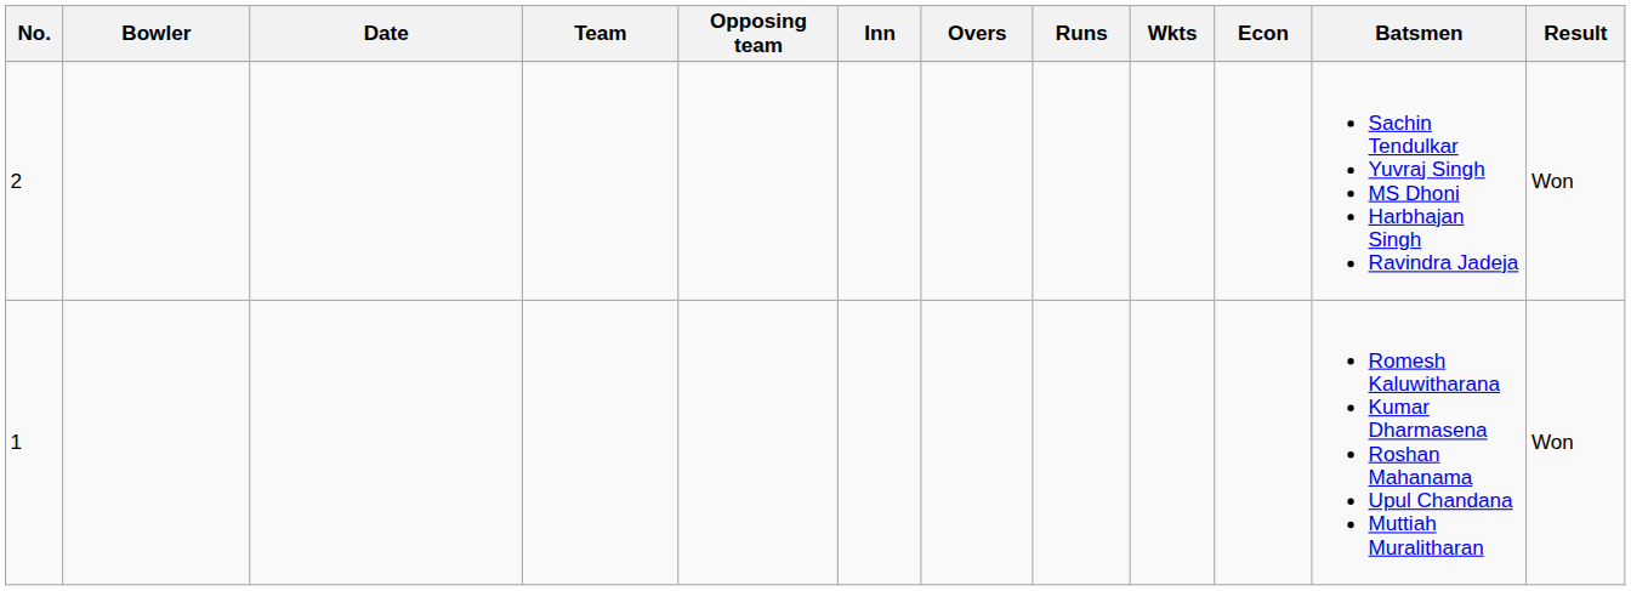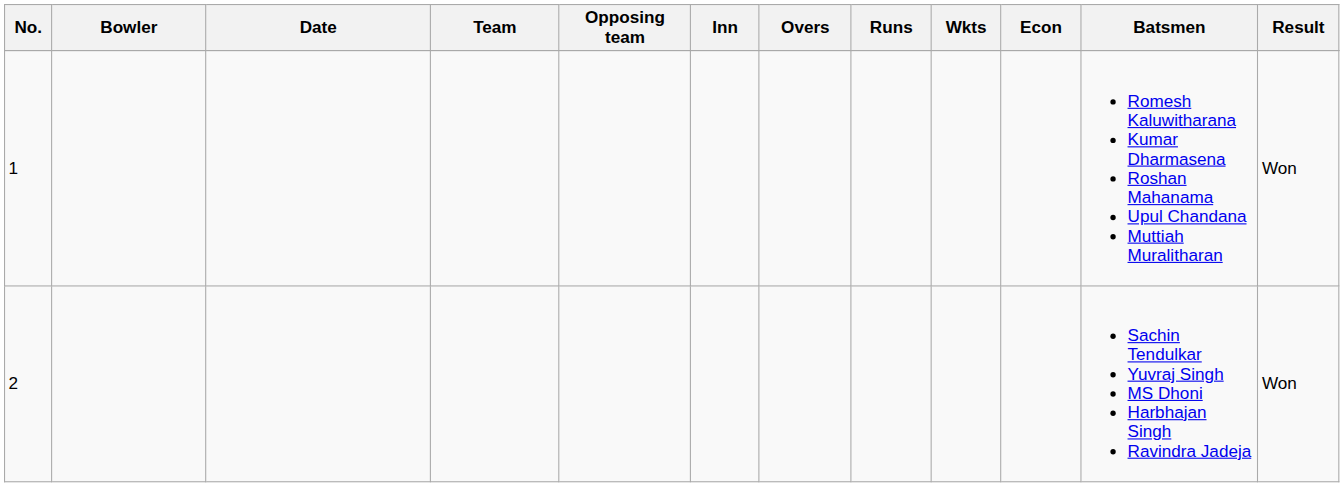 <table class="wikitable sortable" style="font-size: 100%">
 <tr align=center>
 <th scope="col" width="38">No.</th>
 <th scope="col" width="145">Bowler</th>
 <th scope="col" width="220">Date</th>
 <th scope="col" width="120">Team</th>
 <th scope="col" width="120">Opposing team</th>
 <th scope="col" width="60">Inn</th>
 <th scope="col" width="82">Overs</th>
 <th scope="col" width="70">Runs</th>
 <th scope="col" width="60">Wkts</th>
 <th scope="col" width="70">Econ</th>
 <th scope="col" width="160" class="unsortable">Batsmen</th>
 <th scope="col" width="70">Result</th>
 </tr>
 <tr align=center>
 </tr>
 <tr>
+<td scope="row">1</td>
+<td></td>
+<td></td>
+<td></td>
+<td></td>
+<td></td>
+<td></td>
+<td></td>
+<td></td>
+<td></td>
+<td align=left><br><ul><li><a href='#'>Romesh Kaluwitharana</a></li><li><a href='#'>Kumar Dharmasena</a></li><li><a href='#'>Roshan Mahanama</a></li><li><a href='#'>Upul Chandana</a></li><li><a href='#'>Muttiah Muralitharan</a></li></ul></td>
+<td>Won </td>
+</tr>
+<tr>
 <td scope="row">2</td>
 <td></td>
 <td></td>
 <td></td>
 <td></td>
 <td></td>
 <td></td>
 <td></td>
 <td></td>
 <td></td>
 <td align=left><br><ul><li><a href='#'>Sachin Tendulkar</a></li><li><a href='#'>Yuvraj Singh</a></li><li><a href='#'>MS Dhoni</a></li><li><a href='#'>Harbhajan Singh</a></li><li><a href='#'>Ravindra Jadeja</a></li></ul></td>
 <td>Won </td>
 </tr>
-<tr>
-<td scope="row">1</td>
-<td></td>
-<td></td>
-<td></td>
-<td></td>
-<td></td>
-<td></td>
-<td></td>
-<td></td>
-<td></td>
-<td align=left><br><ul><li><a href='#'>Romesh Kaluwitharana</a></li><li><a href='#'>Kumar Dharmasena</a></li><li><a href='#'>Roshan Mahanama</a></li><li><a href='#'>Upul Chandana</a></li><li><a href='#'>Muttiah Muralitharan</a></li></ul></td>
-<td>Won </td>
-</tr>
 </table>
